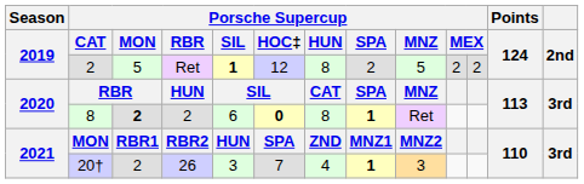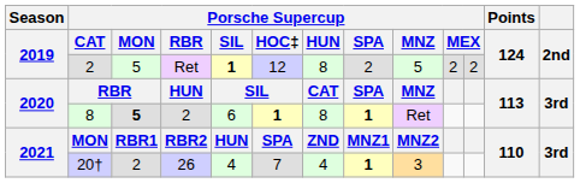 <table class="wikitable" style="font-size: 85%; text-align:center">
 <tr valign="top">
 <th>Season</th>
 <th colspan=10><a href='#'>Porsche Supercup</a></th>
 <th>Points</th>
 <th></th>
 </tr>
 <tr>
 <th rowspan=2 align=left><a href='#'>2019</a></th>
 <th><a href='#'>CAT</a><br></th>
 <th><a href='#'>MON</a><br></th>
 <th><a href='#'>RBR</a><br></th>
 <th><a href='#'>SIL</a><br></th>
 <th><a href='#'>HOC</a>‡<br></th>
 <th><a href='#'>HUN</a><br></th>
 <th><a href='#'>SPA</a><br></th>
 <th><a href='#'>MNZ</a><br></th>
 <th colspan=2><a href='#'>MEX</a><br></th>
 <th rowspan=2>124</th>
 <th rowspan=2>2nd</th>
 </tr>
 <tr>
 <td style="background:#DFDFDF;">2</td>
 <td style="background:#DFFFDF;">5</td>
 <td style="background:#EFCFFF;">Ret</td>
 <td style="background:#FFFFBF;"><strong>1</strong></td>
 <td style="background:#CFCFFF;">12</td>
 <td style="background:#DFFFDF;">8</td>
 <td style="background:#DFDFDF;">2</td>
 <td style="background:#DFFFDF;">5</td>
 <td style="background:#DFDFDF;">2</td>
 <td style="background:#DFDFDF;">2</td>
 </tr>
 <tr>
 <th rowspan=2 align=left><a href='#'>2020</a></th>
 <th colspan=2><a href='#'>RBR</a><br></th>
 <th><a href='#'>HUN</a><br></th>
 <th colspan=2><a href='#'>SIL</a><br></th>
 <th><a href='#'>CAT</a><br></th>
 <th><a href='#'>SPA</a><br></th>
 <th><a href='#'>MNZ</a><br></th>
 <th></th>
 <th></th>
 <th rowspan=2>113</th>
 <th rowspan=2>3rd</th>
 </tr>
 <tr>
 <td style="background:#DFFFDF;">8</td>
-<td style="background:#DFDFDF;"><strong>2</strong></td>
+<td style="background:#DFDFDF;"><strong>5</strong></td>
 <td style="background:#DFDFDF;">2</td>
 <td style="background:#DFFFDF;">6</td>
-<td style="background:#FFFFBF;"><strong>0</strong></td>
+<td style="background:#FFFFBF;"><strong>1</strong></td>
 <td style="background:#DFFFDF;">8</td>
 <td style="background:#FFFFBF;"><strong>1</strong></td>
 <td style="background:#EFCFFF;">Ret</td>
 <td></td>
 <td></td>
 </tr>
 <tr>
 <th rowspan=2 align=left><a href='#'>2021</a></th>
 <th><a href='#'>MON</a><br></th>
 <th><a href='#'>RBR1</a><br></th>
 <th><a href='#'>RBR2</a><br></th>
 <th><a href='#'>HUN</a><br></th>
 <th><a href='#'>SPA</a><br></th>
 <th><a href='#'>ZND</a><br></th>
 <th><a href='#'>MNZ1</a><br></th>
 <th><a href='#'>MNZ2</a><br></th>
 <th></th>
 <th></th>
 <th rowspan=2>110</th>
 <th rowspan=2>3rd</th>
 </tr>
 <tr>
 <td style="background:#CFCFFF;">20†</td>
 <td style="background:#DFDFDF;">2</td>
 <td style="background:#CFCFFF;">26</td>
-<td style="background:#DFFFDF;">3</td>
+<td style="background:#DFFFDF;">4</td>
 <td style="background:#DFDFDF;">7</td>
 <td style="background:#DFFFDF;">4</td>
 <td style="background:#FFFFBF;"><strong>1</strong></td>
 <td style="background:#FFDF9F;">3</td>
 <td></td>
 <td></td>
 </tr>
 </table>
